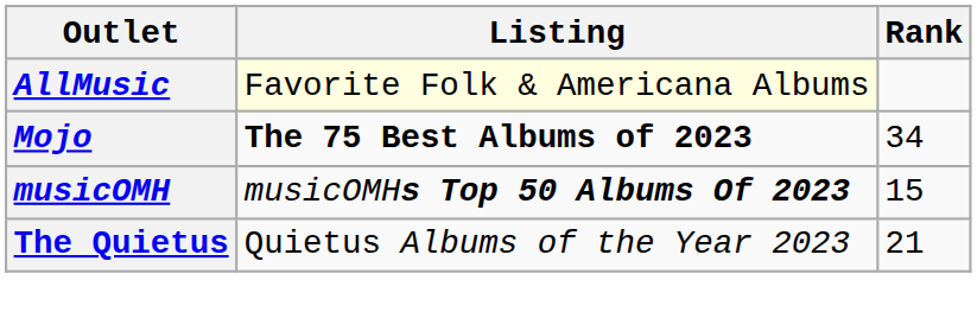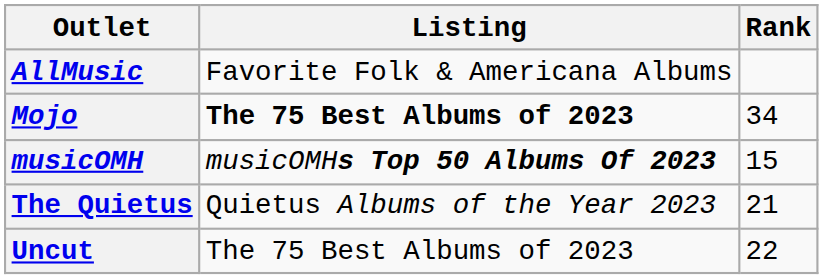 <table class="wikitable plainrowheaders sortable">
 <tr>
 <th scope="col">Outlet</th>
 <th scope="col">Listing</th>
 <th scope="col">Rank</th>
 </tr>
 <tr>
 <th scope="row" style="text-align:left;"><em><a href='#'>AllMusic</a></em></th>
-<td style="background: lightyellow;">Favorite Folk & Americana Albums</td>
+<td>Favorite Folk & Americana Albums</td>
 <td></td>
 </tr>
 <tr>
 <th scope="row" style="text-align:left;"><em><a href='#'>Mojo</a></em></th>
 <td><strong>The 75 Best Albums of 2023</strong></td>
 <td>34</td>
 </tr>
 <tr>
 <th scope="row" style="text-align:left;"><em><a href='#'>musicOMH</a></em></th>
 <td><em>musicOMH<strong>s Top 50 Albums Of 2023</td>
 <td>15</td>
 </tr>
 <tr>
 <th scope="row" style="text-align:left;"></em><a href='#'>The Quietus</a><em></th>
 <td></em>Quietus<em> Albums of the Year 2023</td>
 <td>21</td>
 </tr>
+<tr>
+<th scope="row" style="text-align:left;"></em><a href='#'>Uncut</a><em></th>
+<td>The 75 Best Albums of 2023</td>
+<td>22</td>
+</tr>
 </table>
